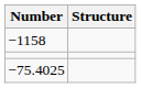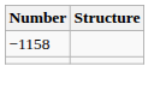 <table class="wikitable">
 <tr>
 <th>Number</th>
 <th>Structure</th>
 </tr>
 <tr>
 <td>−1158</td>
 <td></td>
 </tr>
 <tr>
 <td></td>
 <td></td>
 </tr>
-<tr>
-<td>−75.4025</td>
-<td></td>
-</tr>
 </table>
